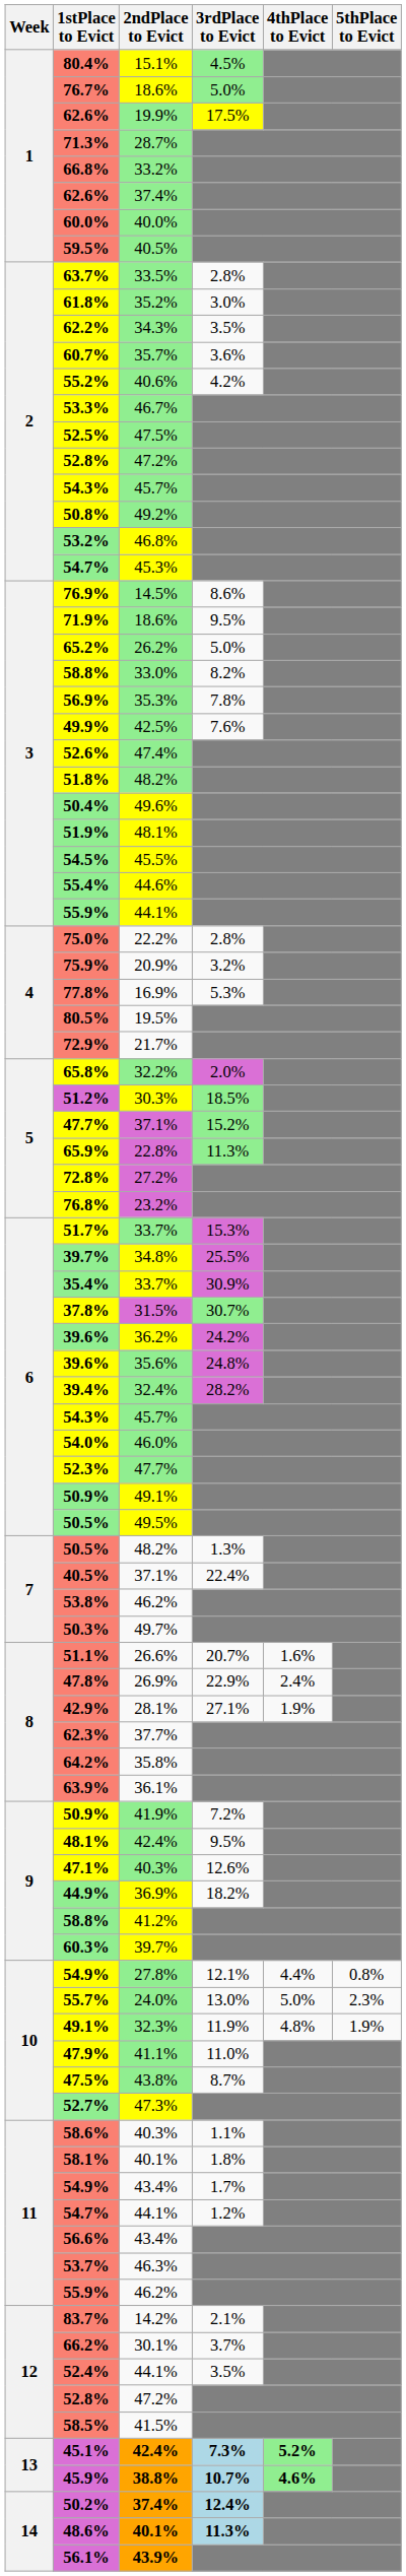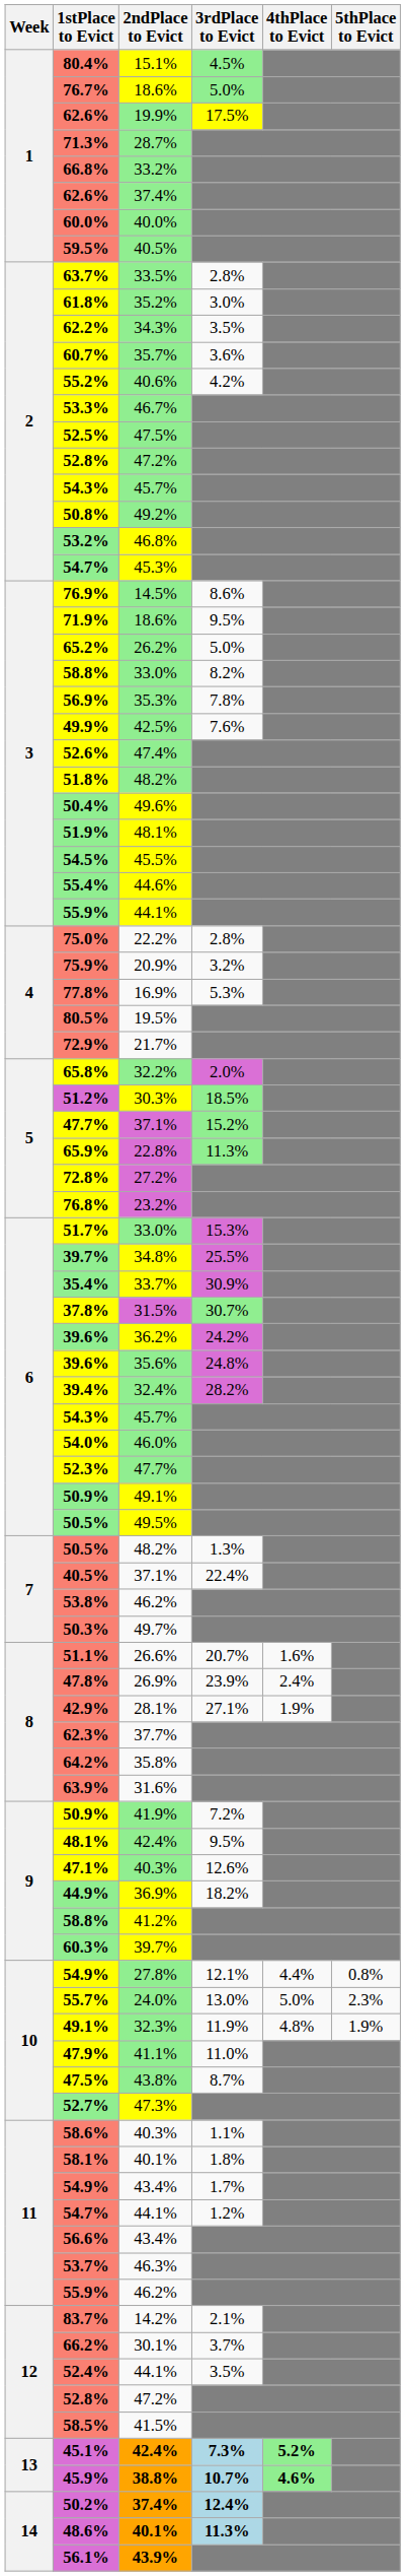 <table class="wikitable" style="margin:1em auto; text-align:center">
 <tr>
 <th>Week</th>
 <th>1stPlace<br>to Evict</th>
 <th>2ndPlace<br>to Evict</th>
 <th>3rdPlace<br>to Evict</th>
 <th>4thPlace<br>to Evict</th>
 <th>5thPlace<br>to Evict</th>
 </tr>
 <tr>
 <th rowspan=8>1</th>
 <td bgcolor="#fa8072"><strong>80.4%</strong></td>
 <td bgcolor="yellow">15.1%</td>
 <td bgcolor="lightgreen">4.5%</td>
 <td bgcolor="grey" colspan=2></td>
 </tr>
 <tr>
 <td bgcolor="#fa8072"><strong>76.7%</strong></td>
 <td bgcolor="yellow">18.6%</td>
 <td bgcolor="lightgreen">5.0%</td>
 <td bgcolor="grey" colspan=2></td>
 </tr>
 <tr>
 <td bgcolor="#fa8072"><strong>62.6%</strong></td>
 <td bgcolor="lightgreen">19.9%</td>
 <td bgcolor="yellow">17.5%</td>
 <td bgcolor="grey" colspan=2></td>
 </tr>
 <tr>
 <td bgcolor="#fa8072"><strong>71.3%</strong></td>
 <td bgcolor="lightgreen">28.7%</td>
 <td bgcolor="grey" colspan=3></td>
 </tr>
 <tr>
 <td bgcolor="#fa8072"><strong>66.8%</strong></td>
 <td bgcolor="lightgreen">33.2%</td>
 <td bgcolor="grey" colspan=3></td>
 </tr>
 <tr>
 <td bgcolor="#fa8072"><strong>62.6%</strong></td>
 <td bgcolor="lightgreen">37.4%</td>
 <td bgcolor="grey" colspan=3></td>
 </tr>
 <tr>
 <td bgcolor="#fa8072"><strong>60.0%</strong></td>
 <td bgcolor="lightgreen">40.0%</td>
 <td bgcolor="grey" colspan=3></td>
 </tr>
 <tr>
 <td bgcolor="#fa8072"><strong>59.5%</strong></td>
 <td bgcolor="lightgreen">40.5%</td>
 <td bgcolor="grey" colspan=3></td>
 </tr>
 <tr>
 <th rowspan=12>2</th>
 <td bgcolor="yellow"><strong>63.7%</strong></td>
 <td bgcolor="lightgreen">33.5%</td>
 <td>2.8%</td>
 <td bgcolor="grey" colspan=2></td>
 </tr>
 <tr>
 <td bgcolor="yellow"><strong>61.8%</strong></td>
 <td bgcolor="lightgreen">35.2%</td>
 <td>3.0%</td>
 <td bgcolor="grey" colspan=2></td>
 </tr>
 <tr>
 <td bgcolor="yellow"><strong>62.2%</strong></td>
 <td bgcolor="lightgreen">34.3%</td>
 <td>3.5%</td>
 <td bgcolor="grey" colspan=2></td>
 </tr>
 <tr>
 <td bgcolor="yellow"><strong>60.7%</strong></td>
 <td bgcolor="lightgreen">35.7%</td>
 <td>3.6%</td>
 <td bgcolor="grey" colspan=2></td>
 </tr>
 <tr>
 <td bgcolor="yellow"><strong>55.2%</strong></td>
 <td bgcolor="lightgreen">40.6%</td>
 <td>4.2%</td>
 <td bgcolor="grey" colspan=2></td>
 </tr>
 <tr>
 <td bgcolor="yellow"><strong>53.3%</strong></td>
 <td bgcolor="lightgreen">46.7%</td>
 <td bgcolor="grey" colspan=3></td>
 </tr>
 <tr>
 <td bgcolor="yellow"><strong>52.5%</strong></td>
 <td bgcolor="lightgreen">47.5%</td>
 <td bgcolor="grey" colspan=3></td>
 </tr>
 <tr>
 <td bgcolor="yellow"><strong>52.8%</strong></td>
 <td bgcolor="lightgreen">47.2%</td>
 <td bgcolor="grey" colspan=3></td>
 </tr>
 <tr>
 <td bgcolor="yellow"><strong>54.3%</strong></td>
 <td bgcolor="lightgreen">45.7%</td>
 <td bgcolor="grey" colspan=3></td>
 </tr>
 <tr>
 <td bgcolor="yellow"><strong>50.8%</strong></td>
 <td bgcolor="lightgreen">49.2%</td>
 <td bgcolor="grey" colspan=3></td>
 </tr>
 <tr>
 <td bgcolor="lightgreen"><strong>53.2%</strong></td>
 <td bgcolor="yellow">46.8%</td>
 <td bgcolor="grey" colspan=3></td>
 </tr>
 <tr>
 <td bgcolor="lightgreen"><strong>54.7%</strong></td>
 <td bgcolor="yellow">45.3%</td>
 <td bgcolor="grey" colspan=3></td>
 </tr>
 <tr>
 <th rowspan=13>3</th>
 <td bgcolor="yellow"><strong>76.9%</strong></td>
 <td bgcolor="lightgreen">14.5%</td>
 <td>8.6%</td>
 <td bgcolor="grey" colspan=2></td>
 </tr>
 <tr>
 <td bgcolor="yellow"><strong>71.9%</strong></td>
 <td bgcolor="lightgreen">18.6%</td>
 <td>9.5%</td>
 <td bgcolor="grey" colspan=2></td>
 </tr>
 <tr>
 <td bgcolor="yellow"><strong>65.2%</strong></td>
 <td bgcolor="lightgreen">26.2%</td>
 <td>5.0%</td>
 <td bgcolor="grey" colspan=2></td>
 </tr>
 <tr>
 <td bgcolor="yellow"><strong>58.8%</strong></td>
 <td bgcolor="lightgreen">33.0%</td>
 <td>8.2%</td>
 <td bgcolor="grey" colspan=2></td>
 </tr>
 <tr>
 <td bgcolor="yellow"><strong>56.9%</strong></td>
 <td bgcolor="lightgreen">35.3%</td>
 <td>7.8%</td>
 <td bgcolor="grey" colspan=2></td>
 </tr>
 <tr>
 <td bgcolor="yellow"><strong>49.9%</strong></td>
 <td bgcolor="lightgreen">42.5%</td>
 <td>7.6%</td>
 <td bgcolor="grey" colspan=2></td>
 </tr>
 <tr>
 <td bgcolor="yellow"><strong>52.6%</strong></td>
 <td bgcolor="lightgreen">47.4%</td>
 <td bgcolor="grey" colspan=3></td>
 </tr>
 <tr>
 <td bgcolor="yellow"><strong>51.8%</strong></td>
 <td bgcolor="lightgreen">48.2%</td>
 <td bgcolor="grey" colspan=3></td>
 </tr>
 <tr>
 <td bgcolor="lightgreen"><strong>50.4%</strong></td>
 <td bgcolor="yellow">49.6%</td>
 <td bgcolor="grey" colspan=3></td>
 </tr>
 <tr>
 <td bgcolor="lightgreen"><strong>51.9%</strong></td>
 <td bgcolor="yellow">48.1%</td>
 <td bgcolor="grey" colspan=3></td>
 </tr>
 <tr>
 <td bgcolor="lightgreen"><strong>54.5%</strong></td>
 <td bgcolor="yellow">45.5%</td>
 <td bgcolor="grey" colspan=3></td>
 </tr>
 <tr>
 <td bgcolor="lightgreen"><strong>55.4%</strong></td>
 <td bgcolor="yellow">44.6%</td>
 <td bgcolor="grey" colspan=3></td>
 </tr>
 <tr>
 <td bgcolor="lightgreen"><strong>55.9%</strong></td>
 <td bgcolor="yellow">44.1%</td>
 <td bgcolor="grey" colspan=3></td>
 </tr>
 <tr>
 <th rowspan=5>4</th>
 <td bgcolor="#fa8072"><strong>75.0%</strong></td>
 <td>22.2%</td>
 <td>2.8%</td>
 <td bgcolor="grey" colspan=2></td>
 </tr>
 <tr>
 <td bgcolor="#fa8072"><strong>75.9%</strong></td>
 <td>20.9%</td>
 <td>3.2%</td>
 <td bgcolor="grey" colspan=2></td>
 </tr>
 <tr>
 <td bgcolor="#fa8072"><strong>77.8%</strong></td>
 <td>16.9%</td>
 <td>5.3%</td>
 <td bgcolor="grey" colspan=2></td>
 </tr>
 <tr>
 <td bgcolor="#fa8072"><strong>80.5%</strong></td>
 <td>19.5%</td>
 <td bgcolor="grey" colspan=3></td>
 </tr>
 <tr>
 <td bgcolor="#fa8072"><strong>72.9%</strong></td>
 <td>21.7%</td>
 <td bgcolor="grey" colspan=3></td>
 </tr>
 <tr>
 <th rowspan=6>5</th>
 <td bgcolor="yellow"><strong>65.8%</strong></td>
 <td bgcolor="lightgreen">32.2%</td>
 <td bgcolor="orchid">2.0%</td>
 <td bgcolor="grey" colspan=2></td>
 </tr>
 <tr>
 <td bgcolor="orchid"><strong>51.2%</strong></td>
 <td bgcolor="yellow">30.3%</td>
 <td bgcolor="lightgreen">18.5%</td>
 <td bgcolor="grey" colspan=2></td>
 </tr>
 <tr>
 <td bgcolor="yellow"><strong>47.7%</strong></td>
 <td bgcolor="orchid">37.1%</td>
 <td bgcolor="lightgreen">15.2%</td>
 <td bgcolor="grey" colspan=2></td>
 </tr>
 <tr>
 <td bgcolor="yellow"><strong>65.9%</strong></td>
 <td bgcolor="orchid">22.8%</td>
 <td bgcolor="lightgreen">11.3%</td>
 <td bgcolor="grey" colspan=2></td>
 </tr>
 <tr>
 <td bgcolor="yellow"><strong>72.8%</strong></td>
 <td bgcolor="orchid">27.2%</td>
 <td bgcolor="grey" colspan=3></td>
 </tr>
 <tr>
 <td bgcolor="yellow"><strong>76.8%</strong></td>
 <td bgcolor="orchid">23.2%</td>
 <td bgcolor="grey" colspan=3></td>
 </tr>
 <tr>
 <th rowspan=12>6</th>
 <td bgcolor="yellow"><strong>51.7%</strong></td>
-<td bgcolor="lightgreen">33.7%</td>
+<td bgcolor="lightgreen">33.0%</td>
 <td bgcolor="orchid">15.3%</td>
 <td bgcolor="grey" colspan=2></td>
 </tr>
 <tr>
 <td bgcolor="lightgreen"><strong>39.7%</strong></td>
 <td bgcolor="yellow">34.8%</td>
 <td bgcolor="orchid">25.5%</td>
 <td bgcolor="grey" colspan=2></td>
 </tr>
 <tr>
 <td bgcolor="lightgreen"><strong>35.4%</strong></td>
 <td bgcolor="yellow">33.7%</td>
 <td bgcolor="orchid">30.9%</td>
 <td bgcolor="grey" colspan=2></td>
 </tr>
 <tr>
 <td bgcolor="yellow"><strong>37.8%</strong></td>
 <td bgcolor="orchid">31.5%</td>
 <td bgcolor="lightgreen">30.7%</td>
 <td bgcolor="grey" colspan=2></td>
 </tr>
 <tr>
 <td bgcolor="lightgreen"><strong>39.6%</strong></td>
 <td bgcolor="yellow">36.2%</td>
 <td bgcolor="orchid">24.2%</td>
 <td bgcolor="grey" colspan=2></td>
 </tr>
 <tr>
 <td bgcolor="yellow"><strong>39.6%</strong></td>
 <td bgcolor="lightgreen">35.6%</td>
 <td bgcolor="orchid">24.8%</td>
 <td bgcolor="grey" colspan=2></td>
 </tr>
 <tr>
 <td bgcolor="yellow"><strong>39.4%</strong></td>
 <td bgcolor="lightgreen">32.4%</td>
 <td bgcolor="orchid">28.2%</td>
 <td bgcolor="grey" colspan=2></td>
 </tr>
 <tr>
 <td bgcolor="yellow"><strong>54.3%</strong></td>
 <td bgcolor="lightgreen">45.7%</td>
 <td bgcolor="grey" colspan=3></td>
 </tr>
 <tr>
 <td bgcolor="yellow"><strong>54.0%</strong></td>
 <td bgcolor="lightgreen">46.0%</td>
 <td bgcolor="grey" colspan=3></td>
 </tr>
 <tr>
 <td bgcolor="yellow"><strong>52.3%</strong></td>
 <td bgcolor="lightgreen">47.7%</td>
 <td bgcolor="grey" colspan=3></td>
 </tr>
 <tr>
 <td bgcolor="lightgreen"><strong>50.9%</strong></td>
 <td bgcolor="yellow">49.1%</td>
 <td bgcolor="grey" colspan=3></td>
 </tr>
 <tr>
 <td bgcolor="lightgreen"><strong>50.5%</strong></td>
 <td bgcolor="yellow">49.5%</td>
 <td bgcolor="grey" colspan=3></td>
 </tr>
 <tr>
 <th rowspan=4>7</th>
 <td bgcolor="#fa8072"><strong>50.5%</strong></td>
 <td>48.2%</td>
 <td>1.3%</td>
 <td bgcolor="grey" colspan=2></td>
 </tr>
 <tr>
 <td bgcolor="#fa8072"><strong>40.5%</strong></td>
 <td>37.1%</td>
 <td>22.4%</td>
 <td bgcolor="grey" colspan=2></td>
 </tr>
 <tr>
 <td bgcolor="#fa8072"><strong>53.8%</strong></td>
 <td>46.2%</td>
 <td bgcolor="grey" colspan=3></td>
 </tr>
 <tr>
 <td bgcolor="#fa8072"><strong>50.3%</strong></td>
 <td>49.7%</td>
 <td bgcolor="grey" colspan=3></td>
 </tr>
 <tr>
 <th rowspan=6>8</th>
 <td bgcolor="#fa8072"><strong>51.1%</strong></td>
 <td>26.6%</td>
 <td>20.7%</td>
 <td>1.6%</td>
 <td bgcolor="grey"></td>
 </tr>
 <tr>
 <td bgcolor="#fa8072"><strong>47.8%</strong></td>
 <td>26.9%</td>
-<td>22.9%</td>
+<td>23.9%</td>
 <td>2.4%</td>
 <td bgcolor="grey"></td>
 </tr>
 <tr>
 <td bgcolor="#fa8072"><strong>42.9%</strong></td>
 <td>28.1%</td>
 <td>27.1%</td>
 <td>1.9%</td>
 <td bgcolor="grey"></td>
 </tr>
 <tr>
 <td bgcolor="#fa8072"><strong>62.3%</strong></td>
 <td>37.7%</td>
 <td bgcolor="grey" colspan=3></td>
 </tr>
 <tr>
 <td bgcolor="#fa8072"><strong>64.2%</strong></td>
 <td>35.8%</td>
 <td bgcolor="grey" colspan=3></td>
 </tr>
 <tr>
 <td bgcolor="#fa8072"><strong>63.9%</strong></td>
-<td>36.1%</td>
+<td>31.6%</td>
 <td bgcolor="grey" colspan=3></td>
 </tr>
 <tr>
 <th rowspan=6>9</th>
 <td bgcolor="yellow"><strong>50.9%</strong></td>
 <td bgcolor="lightgreen">41.9%</td>
 <td>7.2%</td>
 <td bgcolor="grey" colspan=2></td>
 </tr>
 <tr>
 <td bgcolor="yellow"><strong>48.1%</strong></td>
 <td bgcolor="lightgreen">42.4%</td>
 <td>9.5%</td>
 <td bgcolor="grey" colspan=2></td>
 </tr>
 <tr>
 <td bgcolor="yellow"><strong>47.1%</strong></td>
 <td bgcolor="lightgreen">40.3%</td>
 <td>12.6%</td>
 <td bgcolor="grey" colspan=2></td>
 </tr>
 <tr>
 <td bgcolor="lightgreen"><strong>44.9%</strong></td>
 <td bgcolor="yellow">36.9%</td>
 <td>18.2%</td>
 <td bgcolor="grey" colspan=2></td>
 </tr>
 <tr>
 <td bgcolor="lightgreen"><strong>58.8%</strong></td>
 <td bgcolor="yellow">41.2%</td>
 <td bgcolor="grey" colspan=3></td>
 </tr>
 <tr>
 <td bgcolor="lightgreen"><strong>60.3%</strong></td>
 <td bgcolor="yellow">39.7%</td>
 <td bgcolor="grey" colspan=3></td>
 </tr>
 <tr>
 <th rowspan=6>10</th>
 <td bgcolor="yellow"><strong>54.9%</strong></td>
 <td bgcolor="lightgreen">27.8%</td>
 <td>12.1%</td>
 <td>4.4%</td>
 <td>0.8%</td>
 </tr>
 <tr>
 <td bgcolor="yellow"><strong>55.7%</strong></td>
 <td bgcolor="lightgreen">24.0%</td>
 <td>13.0%</td>
 <td>5.0%</td>
 <td>2.3%</td>
 </tr>
 <tr>
 <td bgcolor="yellow"><strong>49.1%</strong></td>
 <td bgcolor="lightgreen">32.3%</td>
 <td>11.9%</td>
 <td>4.8%</td>
 <td>1.9%</td>
 </tr>
 <tr>
 <td bgcolor="yellow"><strong>47.9%</strong></td>
 <td bgcolor="lightgreen">41.1%</td>
 <td>11.0%</td>
 <td bgcolor="grey" colspan=2></td>
 </tr>
 <tr>
 <td bgcolor="yellow"><strong>47.5%</strong></td>
 <td bgcolor="lightgreen">43.8%</td>
 <td>8.7%</td>
 <td bgcolor="grey" colspan=2></td>
 </tr>
 <tr>
 <td bgcolor="lightgreen"><strong>52.7%</strong></td>
 <td bgcolor="yellow">47.3%</td>
 <td bgcolor="grey" colspan=3></td>
 </tr>
 <tr>
 <th rowspan=7>11</th>
 <td bgcolor="#fa8072"><strong>58.6%</strong></td>
 <td>40.3%</td>
 <td>1.1%</td>
 <td bgcolor="grey" colspan=2></td>
 </tr>
 <tr>
 <td bgcolor="#fa8072"><strong>58.1%</strong></td>
 <td>40.1%</td>
 <td>1.8%</td>
 <td bgcolor="grey" colspan=2></td>
 </tr>
 <tr>
 <td bgcolor="#fa8072"><strong>54.9%</strong></td>
 <td>43.4%</td>
 <td>1.7%</td>
 <td bgcolor="grey" colspan=2></td>
 </tr>
 <tr>
 <td bgcolor="#fa8072"><strong>54.7%</strong></td>
 <td>44.1%</td>
 <td>1.2%</td>
 <td bgcolor="grey" colspan=2></td>
 </tr>
 <tr>
 <td bgcolor="#fa8072"><strong>56.6%</strong></td>
 <td>43.4%</td>
 <td bgcolor="grey" colspan=3></td>
 </tr>
 <tr>
 <td bgcolor="#fa8072"><strong>53.7%</strong></td>
 <td>46.3%</td>
 <td bgcolor="grey" colspan=3></td>
 </tr>
 <tr>
 <td bgcolor="#fa8072"><strong>55.9%</strong></td>
 <td>46.2%</td>
 <td bgcolor="grey" colspan=3></td>
 </tr>
 <tr>
 <th rowspan=5>12</th>
 <td bgcolor="#fa8072"><strong>83.7%</strong></td>
 <td>14.2%</td>
 <td>2.1%</td>
 <td bgcolor="grey" colspan=2></td>
 </tr>
 <tr>
 <td bgcolor="#fa8072"><strong>66.2%</strong></td>
 <td>30.1%</td>
 <td>3.7%</td>
 <td bgcolor="grey" colspan=2></td>
 </tr>
 <tr>
 <td bgcolor="#fa8072"><strong>52.4%</strong></td>
 <td>44.1%</td>
 <td>3.5%</td>
 <td bgcolor="grey" colspan=2></td>
 </tr>
 <tr>
 <td bgcolor="#fa8072"><strong>52.8%</strong></td>
 <td>47.2%</td>
 <td bgcolor="grey" colspan=3></td>
 </tr>
 <tr>
 <td bgcolor="#fa8072"><strong>58.5%</strong></td>
 <td>41.5%</td>
 <td bgcolor="grey" colspan=3></td>
 </tr>
 <tr>
 <th rowspan=2>13</th>
 <td bgcolor="orchid"><strong>45.1%</strong></td>
 <td bgcolor="orange"><strong>42.4%</strong></td>
 <td bgcolor="lightblue"><strong>7.3%</strong></td>
 <td bgcolor="lightgreen"><strong>5.2%</strong></td>
 <td bgcolor="grey"></td>
 </tr>
 <tr>
 <td bgcolor="orchid"><strong>45.9%</strong></td>
 <td bgcolor="orange"><strong>38.8%</strong></td>
 <td bgcolor="lightblue"><strong>10.7%</strong></td>
 <td bgcolor="lightgreen"><strong>4.6%</strong></td>
 <td bgcolor="grey"></td>
 </tr>
 <tr>
 <th rowspan=3>14</th>
 <td bgcolor="orchid"><strong>50.2%</strong></td>
 <td bgcolor="orange"><strong>37.4%</strong></td>
 <td bgcolor="lightblue"><strong>12.4%</strong></td>
 <td bgcolor="grey" colspan=2></td>
 </tr>
 <tr>
 <td bgcolor="orchid"><strong>48.6%</strong></td>
 <td bgcolor="orange"><strong>40.1%</strong></td>
 <td bgcolor="lightblue"><strong>11.3%</strong></td>
 <td bgcolor="grey" colspan=2></td>
 </tr>
 <tr>
 <td bgcolor="orchid"><strong>56.1%</strong></td>
 <td bgcolor="orange"><strong>43.9%</strong></td>
 <td bgcolor="grey" colspan=3></td>
 </tr>
 </table>
